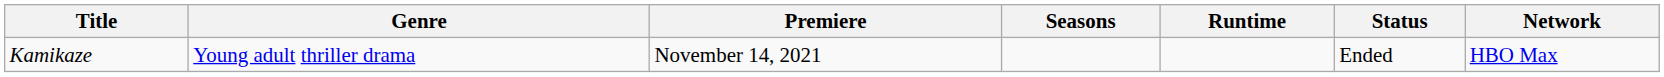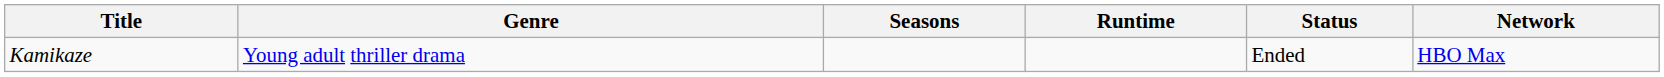 <table class="wikitable sortable" style="width:100%">
 <tr>
 <th>Title</th>
 <th>Genre</th>
-<th>Premiere</th>
 <th>Seasons</th>
 <th>Runtime</th>
 <th>Status</th>
 <th>Network</th>
 </tr>
 <tr>
 <td><em>Kamikaze</em></td>
 <td><a href='#'>Young adult</a> <a href='#'>thriller drama</a></td>
-<td>November 14, 2021</td>
 <td></td>
 <td></td>
 <td>Ended</td>
 <td><a href='#'>HBO Max</a></td>
 </tr>
 </table>
